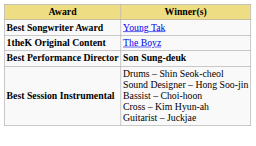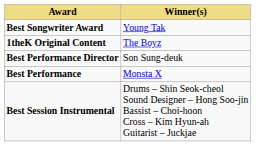 <table class="wikitable">
 <tr>
 <th style="background:#EEDD82;" ! align="center">Award</th>
 <th style="background:#EEDD82;" ! align="center">Winner(s)</th>
 </tr>
 <tr>
 <td><strong>Best Songwriter Award</strong></td>
 <td><a href='#'>Young Tak</a></td>
 </tr>
 <tr>
 <td><strong>1theK Original Content</strong></td>
 <td><a href='#'>The Boyz</a></td>
 </tr>
 <tr>
 <td><strong>Best Performance Director</strong></td>
-<td><strong>Son Sung-deuk</strong></td>
+<td>Son Sung-deuk</td>
+</tr>
+<tr>
+<td><strong>Best Performance</strong></td>
+<td><a href='#'>Monsta X</a></td>
 </tr>
 <tr>
 <td><strong>Best Session Instrumental</strong></td>
 <td>Drums – Shin Seok-cheol<br>Sound Designer – Hong Soo-jin<br>Bassist – Choi-hoon<br>Cross – Kim Hyun-ah<br>Guitarist – Juckjae</td>
 </tr>
 </table>
